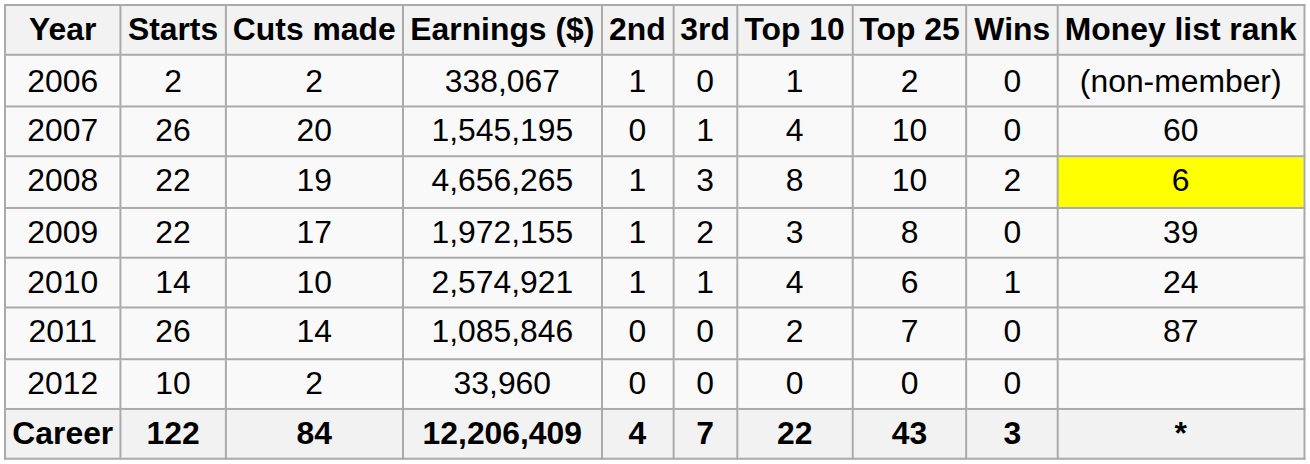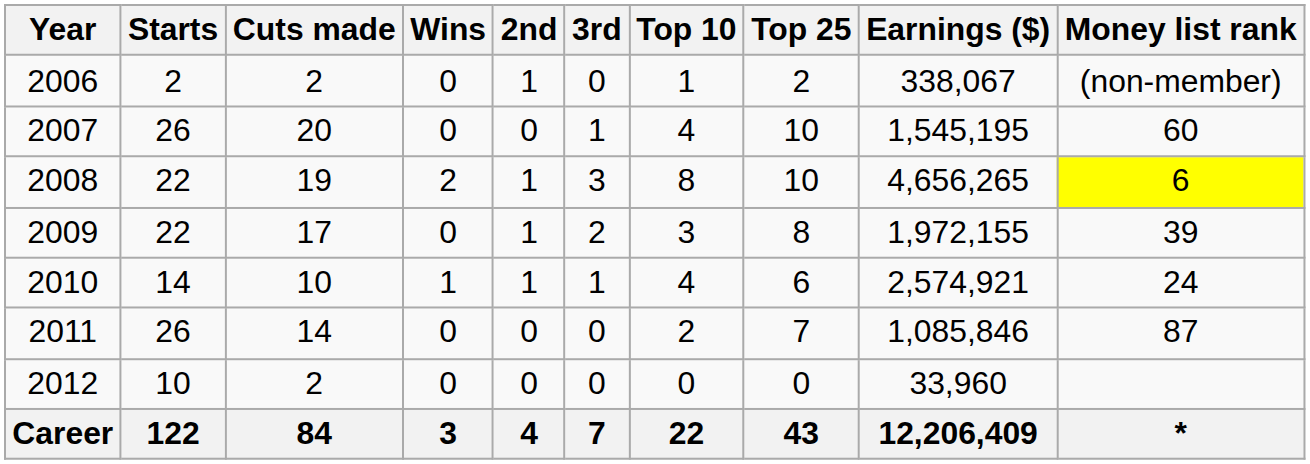 <table class=wikitable style=text-align:center>
 <tr>
 <th>Year</th>
 <th>Starts</th>
 <th>Cuts made</th>
-<th>Earnings ($)</th>
+<th>Wins</th>
 <th>2nd</th>
 <th>3rd</th>
 <th>Top 10</th>
 <th>Top 25</th>
-<th>Wins</th>
+<th>Earnings ($)</th>
 <th>Money list rank</th>
 </tr>
 <tr>
 <td>2006</td>
 <td>2</td>
 <td>2</td>
-<td>338,067</td>
+<td>0</td>
 <td>1</td>
 <td>0</td>
 <td>1</td>
 <td>2</td>
-<td>0</td>
+<td>338,067</td>
 <td>(non-member)</td>
 </tr>
 <tr>
 <td>2007</td>
 <td>26</td>
 <td>20</td>
-<td>1,545,195</td>
+<td>0</td>
 <td>0</td>
 <td>1</td>
 <td>4</td>
 <td>10</td>
-<td>0</td>
+<td>1,545,195</td>
 <td>60</td>
 </tr>
 <tr>
 <td>2008</td>
 <td>22</td>
 <td>19</td>
-<td>4,656,265</td>
+<td>2</td>
 <td>1</td>
 <td>3</td>
 <td>8</td>
 <td>10</td>
-<td>2</td>
+<td>4,656,265</td>
 <td style="background:yellow;">6</td>
 </tr>
 <tr>
 <td>2009</td>
 <td>22</td>
 <td>17</td>
-<td>1,972,155</td>
+<td>0</td>
 <td>1</td>
 <td>2</td>
 <td>3</td>
 <td>8</td>
-<td>0</td>
+<td>1,972,155</td>
 <td>39</td>
 </tr>
 <tr>
 <td>2010</td>
 <td>14</td>
 <td>10</td>
-<td>2,574,921</td>
+<td>1</td>
 <td>1</td>
 <td>1</td>
 <td>4</td>
 <td>6</td>
-<td>1</td>
+<td>2,574,921</td>
 <td>24</td>
 </tr>
 <tr>
 <td>2011</td>
 <td>26</td>
 <td>14</td>
-<td>1,085,846</td>
+<td>0</td>
 <td>0</td>
 <td>0</td>
 <td>2</td>
 <td>7</td>
-<td>0</td>
+<td>1,085,846</td>
 <td>87</td>
 </tr>
 <tr>
 <td>2012</td>
 <td>10</td>
 <td>2</td>
-<td>33,960</td>
 <td>0</td>
 <td>0</td>
 <td>0</td>
 <td>0</td>
 <td>0</td>
+<td>33,960</td>
 <td></td>
 </tr>
 <tr>
 <th>Career</th>
 <th>122</th>
 <th>84</th>
-<th>12,206,409</th>
+<th>3</th>
 <th>4</th>
 <th>7</th>
 <th>22</th>
 <th>43</th>
-<th>3</th>
+<th>12,206,409</th>
 <th>*</th>
 </tr>
 </table>
